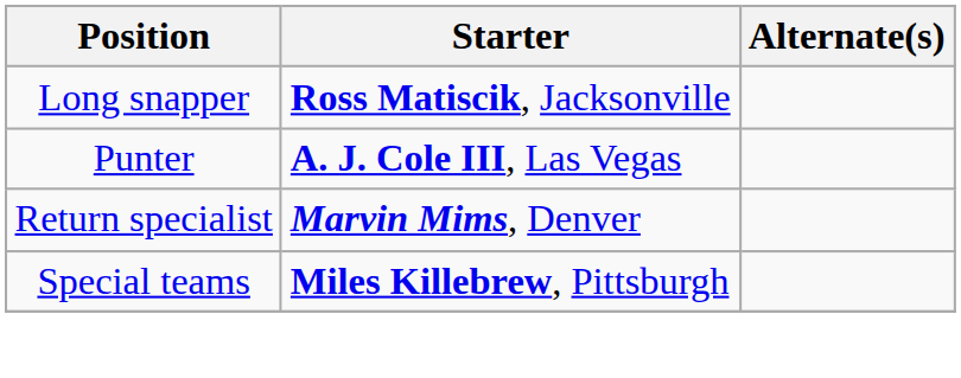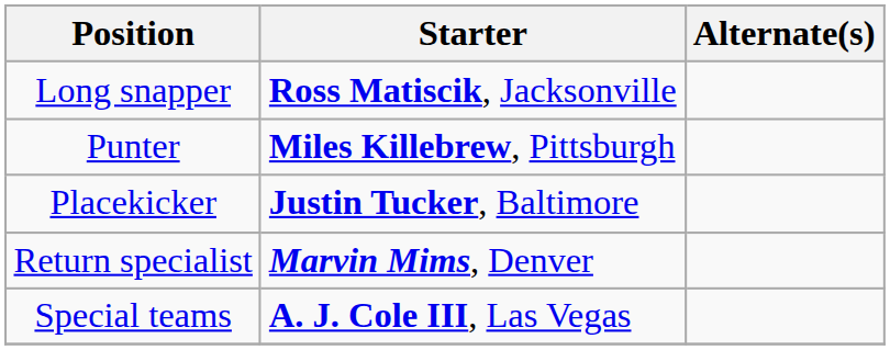 <table class="wikitable">
 <tr>
 <th>Position</th>
 <th>Starter</th>
 <th>Alternate(s)</th>
 </tr>
 <tr>
 <td style="text-align:center"><a href='#'>Long snapper</a></td>
 <td> <strong><a href='#'>Ross Matiscik</a></strong>, <a href='#'>Jacksonville</a></td>
 <td></td>
 </tr>
 <tr>
 <td style="text-align:center"><a href='#'>Punter</a></td>
-<td> <strong><a href='#'>A. J. Cole III</a></strong>, <a href='#'>Las Vegas</a></td>
+<td> <strong><a href='#'>Miles Killebrew</a></strong>, <a href='#'>Pittsburgh</a></td>
+<td></td>
+</tr>
+<tr>
+<td style="text-align:center"><a href='#'>Placekicker</a></td>
+<td> <strong><a href='#'>Justin Tucker</a></strong>, <a href='#'>Baltimore</a></td>
 <td></td>
 </tr>
 <tr>
 <td style="text-align:center"><a href='#'>Return specialist</a></td>
 <td> <strong><em><a href='#'>Marvin Mims</a></em></strong>, <a href='#'>Denver</a></td>
 <td></td>
 </tr>
 <tr>
 <td style="text-align:center"><a href='#'>Special teams</a></td>
-<td> <strong><a href='#'>Miles Killebrew</a></strong>, <a href='#'>Pittsburgh</a></td>
+<td> <strong><a href='#'>A. J. Cole III</a></strong>, <a href='#'>Las Vegas</a></td>
 <td></td>
 </tr>
 <tr>
 </tr>
 </table>
